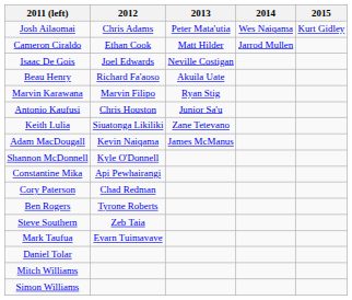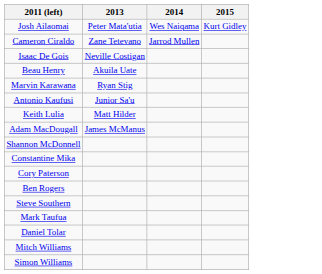 <table class="wikitable" style="text-align: center; font-size:90%">
 <tr>
 <th>2011 (left)</th>
-<th>2012</th>
 <th>2013</th>
 <th>2014</th>
 <th>2015</th>
 </tr>
 <tr>
 <td><a href='#'>Josh Ailaomai</a></td>
-<td><a href='#'>Chris Adams</a></td>
 <td><a href='#'>Peter Mata'utia</a></td>
 <td><a href='#'>Wes Naiqama</a></td>
 <td><a href='#'>Kurt Gidley</a></td>
 </tr>
 <tr>
 <td><a href='#'>Cameron Ciraldo</a></td>
-<td><a href='#'>Ethan Cook</a></td>
-<td><a href='#'>Matt Hilder</a></td>
+<td><a href='#'>Zane Tetevano</a></td>
 <td><a href='#'>Jarrod Mullen</a></td>
 <td></td>
 </tr>
 <tr>
 <td><a href='#'>Isaac De Gois</a></td>
-<td><a href='#'>Joel Edwards</a></td>
 <td><a href='#'>Neville Costigan</a></td>
 <td></td>
 <td></td>
 </tr>
 <tr>
 <td><a href='#'>Beau Henry</a></td>
-<td><a href='#'>Richard Fa'aoso</a></td>
 <td><a href='#'>Akuila Uate</a></td>
 <td></td>
 <td></td>
 </tr>
 <tr>
 <td><a href='#'>Marvin Karawana</a></td>
-<td><a href='#'>Marvin Filipo</a></td>
 <td><a href='#'>Ryan Stig</a></td>
 <td></td>
 <td></td>
 </tr>
 <tr>
 <td><a href='#'>Antonio Kaufusi</a></td>
-<td><a href='#'>Chris Houston</a></td>
 <td><a href='#'>Junior Sa'u</a></td>
 <td></td>
 <td></td>
 </tr>
 <tr>
 <td><a href='#'>Keith Lulia</a></td>
-<td><a href='#'>Siuatonga Likiliki</a></td>
-<td><a href='#'>Zane Tetevano</a></td>
+<td><a href='#'>Matt Hilder</a></td>
 <td></td>
 <td></td>
 </tr>
 <tr>
 <td><a href='#'>Adam MacDougall</a></td>
-<td><a href='#'>Kevin Naiqama</a></td>
 <td><a href='#'>James McManus</a></td>
 <td></td>
 <td></td>
 </tr>
 <tr>
 <td><a href='#'>Shannon McDonnell</a></td>
-<td><a href='#'>Kyle O'Donnell</a></td>
 <td></td>
 <td></td>
 <td></td>
 </tr>
 <tr>
 <td><a href='#'>Constantine Mika</a></td>
-<td><a href='#'>Api Pewhairangi</a></td>
 <td></td>
 <td></td>
 <td></td>
 </tr>
 <tr>
 <td><a href='#'>Cory Paterson</a></td>
-<td><a href='#'>Chad Redman</a></td>
 <td></td>
 <td></td>
 <td></td>
 </tr>
 <tr>
 <td><a href='#'>Ben Rogers</a></td>
-<td><a href='#'>Tyrone Roberts</a></td>
 <td></td>
 <td></td>
 <td></td>
 </tr>
 <tr>
 <td><a href='#'>Steve Southern</a></td>
-<td><a href='#'>Zeb Taia</a></td>
 <td></td>
 <td></td>
 <td></td>
 </tr>
 <tr>
 <td><a href='#'>Mark Taufua</a></td>
-<td><a href='#'>Evarn Tuimavave</a></td>
 <td></td>
 <td></td>
 <td></td>
 </tr>
 <tr>
 <td><a href='#'>Daniel Tolar</a></td>
 <td></td>
 <td></td>
 <td></td>
-<td></td>
 </tr>
 <tr>
 <td><a href='#'>Mitch Williams</a></td>
-<td></td>
 <td></td>
 <td></td>
 <td></td>
 </tr>
 <tr>
 <td><a href='#'>Simon Williams</a></td>
 <td></td>
 <td></td>
 <td></td>
-<td></td>
 </tr>
 </table>
